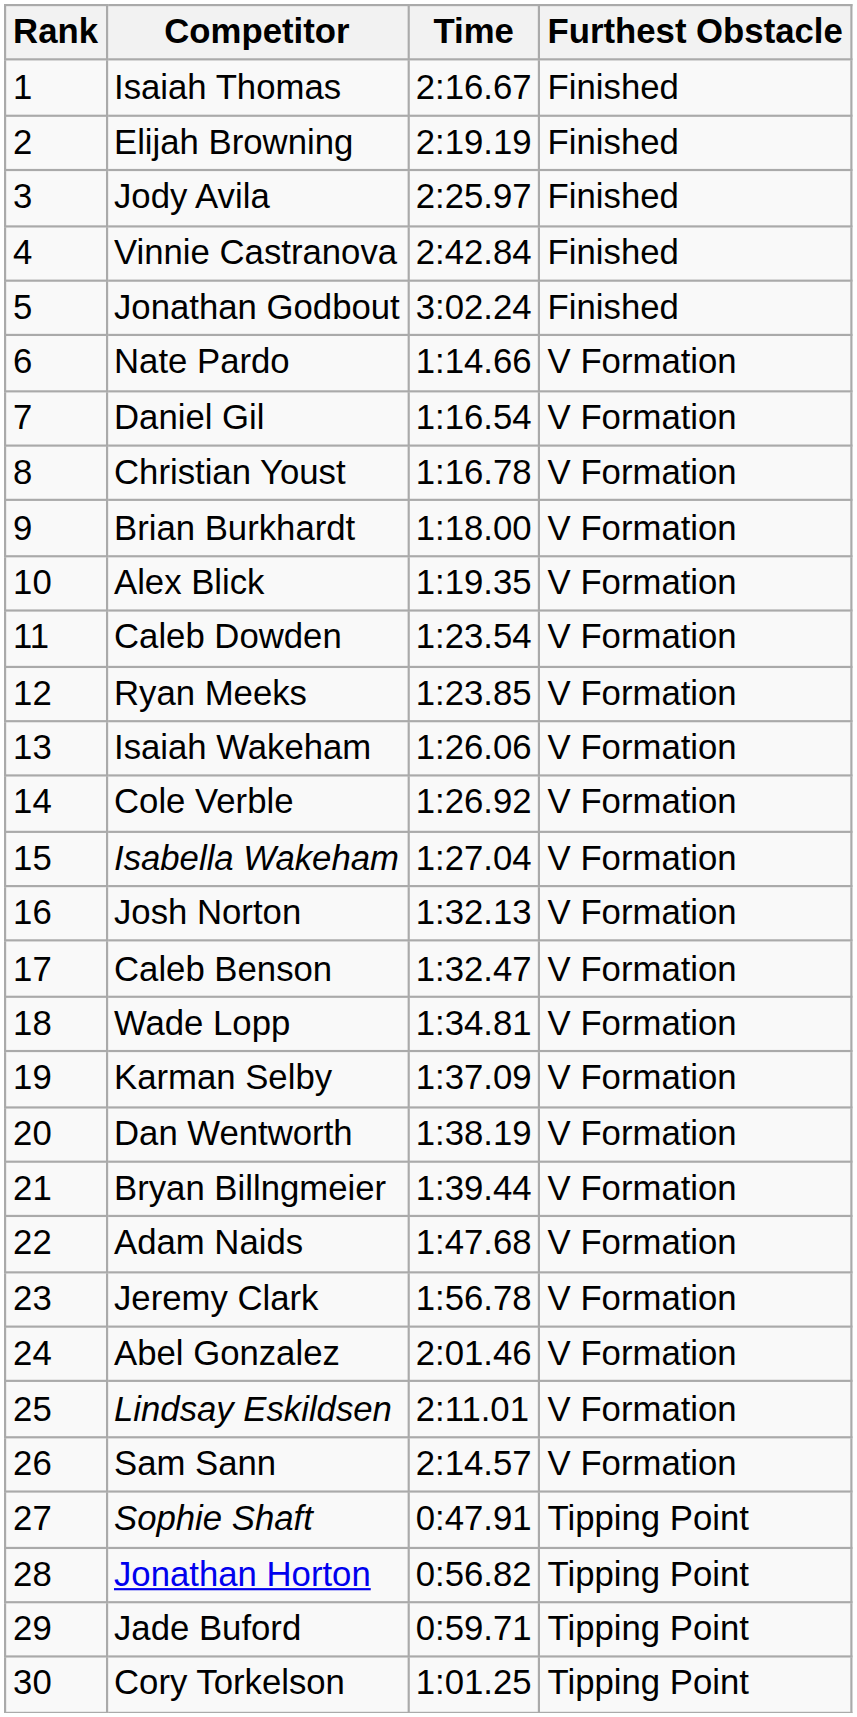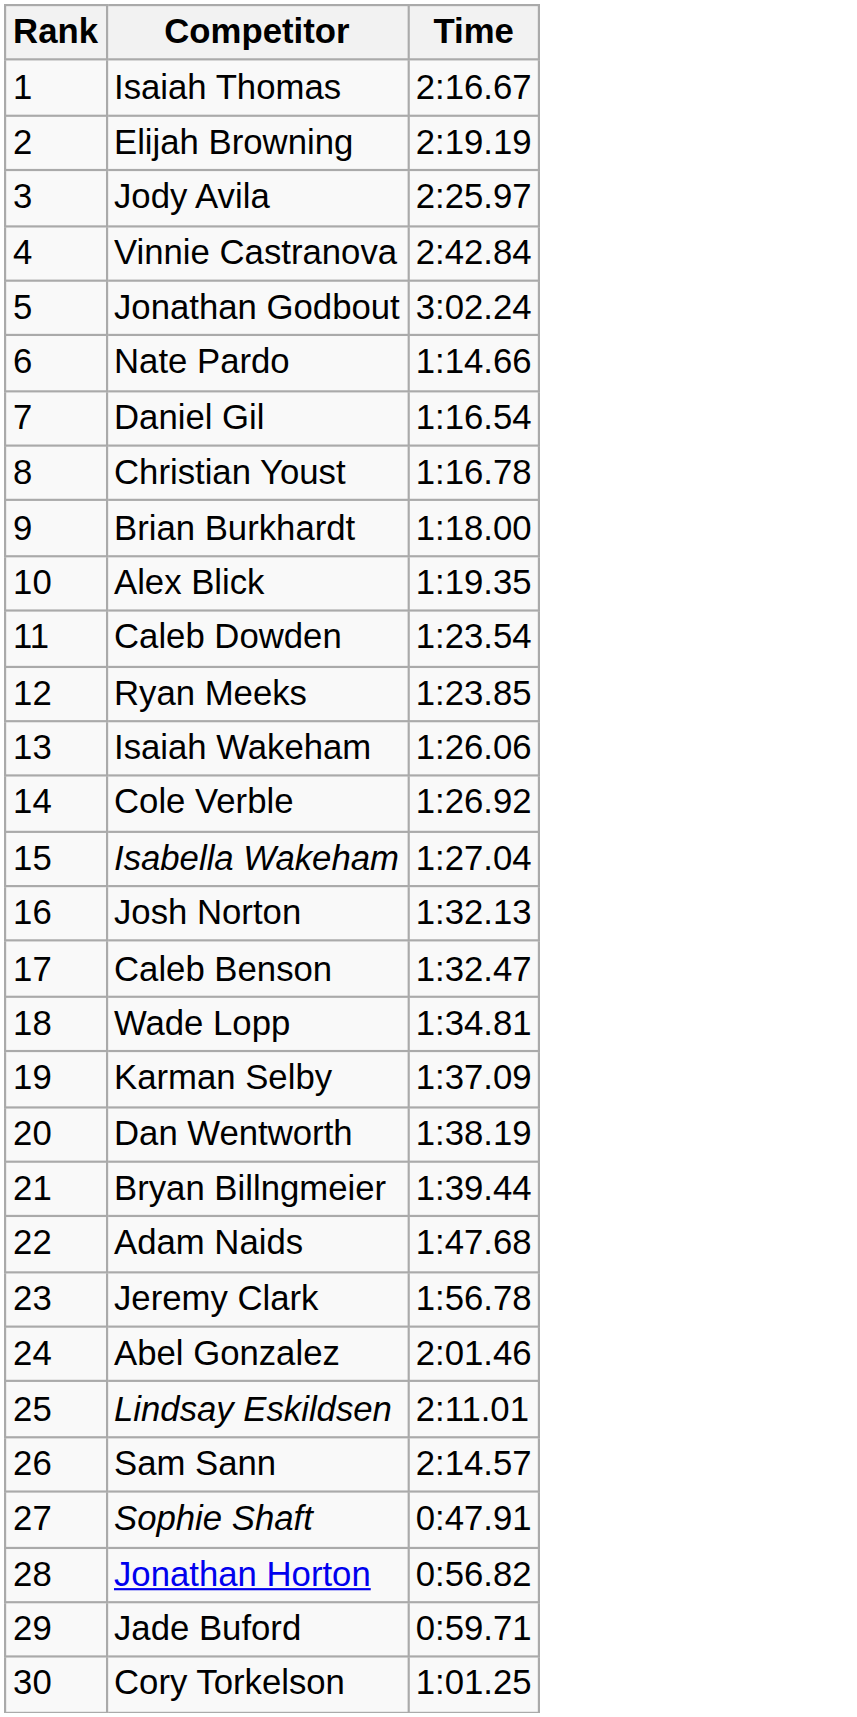 <table class="wikitable sortable mw-collapsible">
 <tr>
 <th>Rank</th>
 <th>Competitor</th>
 <th>Time</th>
-<th>Furthest Obstacle</th>
 </tr>
 <tr>
 <td>1</td>
 <td>Isaiah Thomas</td>
 <td>2:16.67</td>
-<td>Finished</td>
 </tr>
 <tr>
 <td>2</td>
 <td>Elijah Browning</td>
 <td>2:19.19</td>
-<td>Finished</td>
 </tr>
 <tr>
 <td>3</td>
 <td>Jody Avila</td>
 <td>2:25.97</td>
-<td>Finished</td>
 </tr>
 <tr>
 <td>4</td>
 <td>Vinnie Castranova</td>
 <td>2:42.84</td>
-<td>Finished</td>
 </tr>
 <tr>
 <td>5</td>
 <td>Jonathan Godbout</td>
 <td>3:02.24</td>
-<td>Finished</td>
 </tr>
 <tr>
 <td>6</td>
 <td>Nate Pardo</td>
 <td>1:14.66</td>
-<td>V Formation</td>
 </tr>
 <tr>
 <td>7</td>
 <td>Daniel Gil</td>
 <td>1:16.54</td>
-<td>V Formation</td>
 </tr>
 <tr>
 <td>8</td>
 <td>Christian Youst</td>
 <td>1:16.78</td>
-<td>V Formation</td>
 </tr>
 <tr>
 <td>9</td>
 <td>Brian Burkhardt</td>
 <td>1:18.00</td>
-<td>V Formation</td>
 </tr>
 <tr>
 <td>10</td>
 <td>Alex Blick</td>
 <td>1:19.35</td>
-<td>V Formation</td>
 </tr>
 <tr>
 <td>11</td>
 <td>Caleb Dowden</td>
 <td>1:23.54</td>
-<td>V Formation</td>
 </tr>
 <tr>
 <td>12</td>
 <td>Ryan Meeks</td>
 <td>1:23.85</td>
-<td>V Formation</td>
 </tr>
 <tr>
 <td>13</td>
 <td>Isaiah Wakeham</td>
 <td>1:26.06</td>
-<td>V Formation</td>
 </tr>
 <tr>
 <td>14</td>
 <td>Cole Verble</td>
 <td>1:26.92</td>
-<td>V Formation</td>
 </tr>
 <tr>
 <td>15</td>
 <td><em>Isabella Wakeham</em></td>
 <td>1:27.04</td>
-<td>V Formation</td>
 </tr>
 <tr>
 <td>16</td>
 <td>Josh Norton</td>
 <td>1:32.13</td>
-<td>V Formation</td>
 </tr>
 <tr>
 <td>17</td>
 <td>Caleb Benson</td>
 <td>1:32.47</td>
-<td>V Formation</td>
 </tr>
 <tr>
 <td>18</td>
 <td>Wade Lopp</td>
 <td>1:34.81</td>
-<td>V Formation</td>
 </tr>
 <tr>
 <td>19</td>
 <td>Karman Selby</td>
 <td>1:37.09</td>
-<td>V Formation</td>
 </tr>
 <tr>
 <td>20</td>
 <td>Dan Wentworth</td>
 <td>1:38.19</td>
-<td>V Formation</td>
 </tr>
 <tr>
 <td>21</td>
 <td>Bryan Billngmeier</td>
 <td>1:39.44</td>
-<td>V Formation</td>
 </tr>
 <tr>
 <td>22</td>
 <td>Adam Naids</td>
 <td>1:47.68</td>
-<td>V Formation</td>
 </tr>
 <tr>
 <td>23</td>
 <td>Jeremy Clark</td>
 <td>1:56.78</td>
-<td>V Formation</td>
 </tr>
 <tr>
 <td>24</td>
 <td>Abel Gonzalez</td>
 <td>2:01.46</td>
-<td>V Formation</td>
 </tr>
 <tr>
 <td>25</td>
 <td><em>Lindsay Eskildsen</em></td>
 <td>2:11.01</td>
-<td>V Formation</td>
 </tr>
 <tr>
 <td>26</td>
 <td>Sam Sann</td>
 <td>2:14.57</td>
-<td>V Formation</td>
 </tr>
 <tr>
 <td>27</td>
 <td><em>Sophie Shaft</em></td>
 <td>0:47.91</td>
-<td>Tipping Point</td>
 </tr>
 <tr>
 <td>28</td>
 <td><a href='#'>Jonathan Horton</a></td>
 <td>0:56.82</td>
-<td>Tipping Point</td>
 </tr>
 <tr>
 <td>29</td>
 <td>Jade Buford</td>
 <td>0:59.71</td>
-<td>Tipping Point</td>
 </tr>
 <tr>
 <td>30</td>
 <td>Cory Torkelson</td>
 <td>1:01.25</td>
-<td>Tipping Point</td>
 </tr>
 </table>
